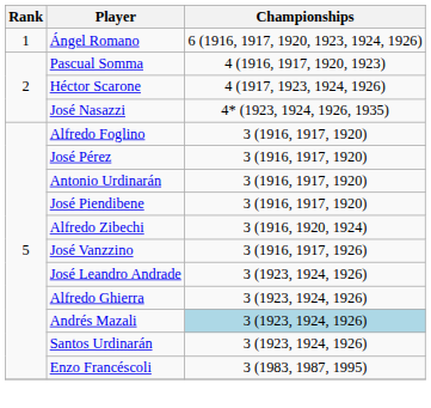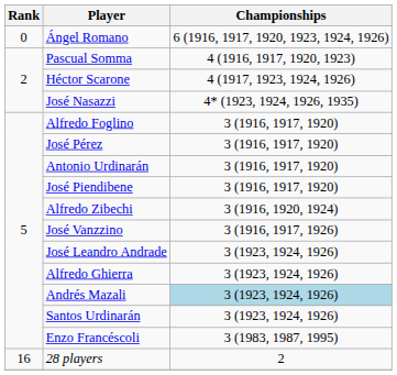 <table class="wikitable" style="text-align: left;">
 <tr>
 <th>Rank</th>
 <th>Player</th>
 <th>Championships</th>
 </tr>
 <tr>
-<td align=center>1</td>
+<td align=center>0</td>
 <td><a href='#'>Ángel Romano</a></td>
 <td align=center>6 (1916, 1917, 1920, 1923, 1924, 1926)</td>
 </tr>
 <tr>
 <td rowspan=3 align=center>2</td>
 <td><a href='#'>Pascual Somma</a></td>
 <td align=center>4 (1916, 1917, 1920, 1923)</td>
 </tr>
 <tr>
 <td><a href='#'>Héctor Scarone</a></td>
 <td align=center>4 (1917, 1923, 1924, 1926)</td>
 </tr>
 <tr>
 <td><a href='#'>José Nasazzi</a></td>
 <td align=center>4* (1923, 1924, 1926, 1935)</td>
 </tr>
 <tr>
 <td rowspan=11 align=center>5</td>
 <td><a href='#'>Alfredo Foglino</a></td>
 <td align=center>3 (1916, 1917, 1920)</td>
 </tr>
 <tr>
 <td><a href='#'>José Pérez</a></td>
 <td align=center>3 (1916, 1917, 1920)</td>
 </tr>
 <tr>
 <td><a href='#'>Antonio Urdinarán</a></td>
 <td align=center>3 (1916, 1917, 1920)</td>
 </tr>
 <tr>
 <td><a href='#'>José Piendibene</a></td>
 <td align=center>3 (1916, 1917, 1920)</td>
 </tr>
 <tr>
 <td><a href='#'>Alfredo Zibechi</a></td>
 <td align=center>3 (1916, 1920, 1924)</td>
 </tr>
 <tr>
 <td><a href='#'>José Vanzzino</a></td>
 <td align=center>3 (1916, 1917, 1926)</td>
 </tr>
 <tr>
 <td><a href='#'>José Leandro Andrade</a></td>
 <td align=center>3 (1923, 1924, 1926)</td>
 </tr>
 <tr>
 <td><a href='#'>Alfredo Ghierra</a></td>
 <td align=center>3 (1923, 1924, 1926)</td>
 </tr>
 <tr>
 <td><a href='#'>Andrés Mazali</a></td>
 <td align=center style="background: lightblue;">3 (1923, 1924, 1926)</td>
 </tr>
 <tr>
 <td><a href='#'>Santos Urdinarán</a></td>
 <td align=center>3 (1923, 1924, 1926)</td>
 </tr>
 <tr>
 <td><a href='#'>Enzo Francéscoli</a></td>
 <td align=center>3 (1983, 1987, 1995)</td>
 </tr>
 <tr>
+<td align=center>16</td>
+<td><em>28 players</em></td>
+<td align=center>2</td>
+</tr>
+<tr>
 </tr>
 </table>
